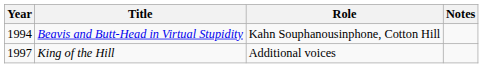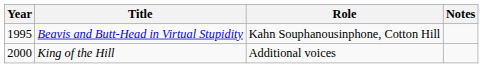 <table class = "wikitable sortable">
 <tr>
 <th>Year</th>
 <th>Title</th>
 <th>Role</th>
 <th class = "unsortable">Notes</th>
 </tr>
 <tr>
-<td>1994</td>
+<td>1995</td>
 <td><em><a href='#'>Beavis and Butt-Head in Virtual Stupidity</a></em></td>
 <td>Kahn Souphanousinphone, Cotton Hill</td>
 <td></td>
 </tr>
 <tr>
-<td>1997</td>
+<td>2000</td>
 <td><em>King of the Hill</em></td>
 <td>Additional voices</td>
 <td></td>
 </tr>
 </table>
